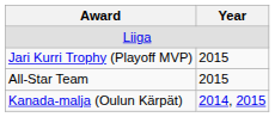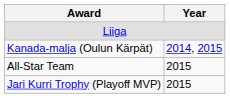 <table class="wikitable">
 <tr>
 <th>Award</th>
 <th>Year</th>
 </tr>
 <tr ALIGN="center" bgcolor="#e0e0e0">
 <td colspan="2"><a href='#'>Liiga</a></td>
 </tr>
 <tr>
-<td><a href='#'>Jari Kurri Trophy</a> (Playoff MVP)</td>
-<td>2015</td>
+<td><a href='#'>Kanada-malja</a> (Oulun Kärpät)</td>
+<td><a href='#'>2014</a>, <a href='#'>2015</a></td>
 </tr>
 <tr>
 <td>All-Star Team</td>
 <td>2015</td>
 </tr>
 <tr>
-<td><a href='#'>Kanada-malja</a> (Oulun Kärpät)</td>
-<td><a href='#'>2014</a>, <a href='#'>2015</a></td>
+<td><a href='#'>Jari Kurri Trophy</a> (Playoff MVP)</td>
+<td>2015</td>
 </tr>
 </table>
